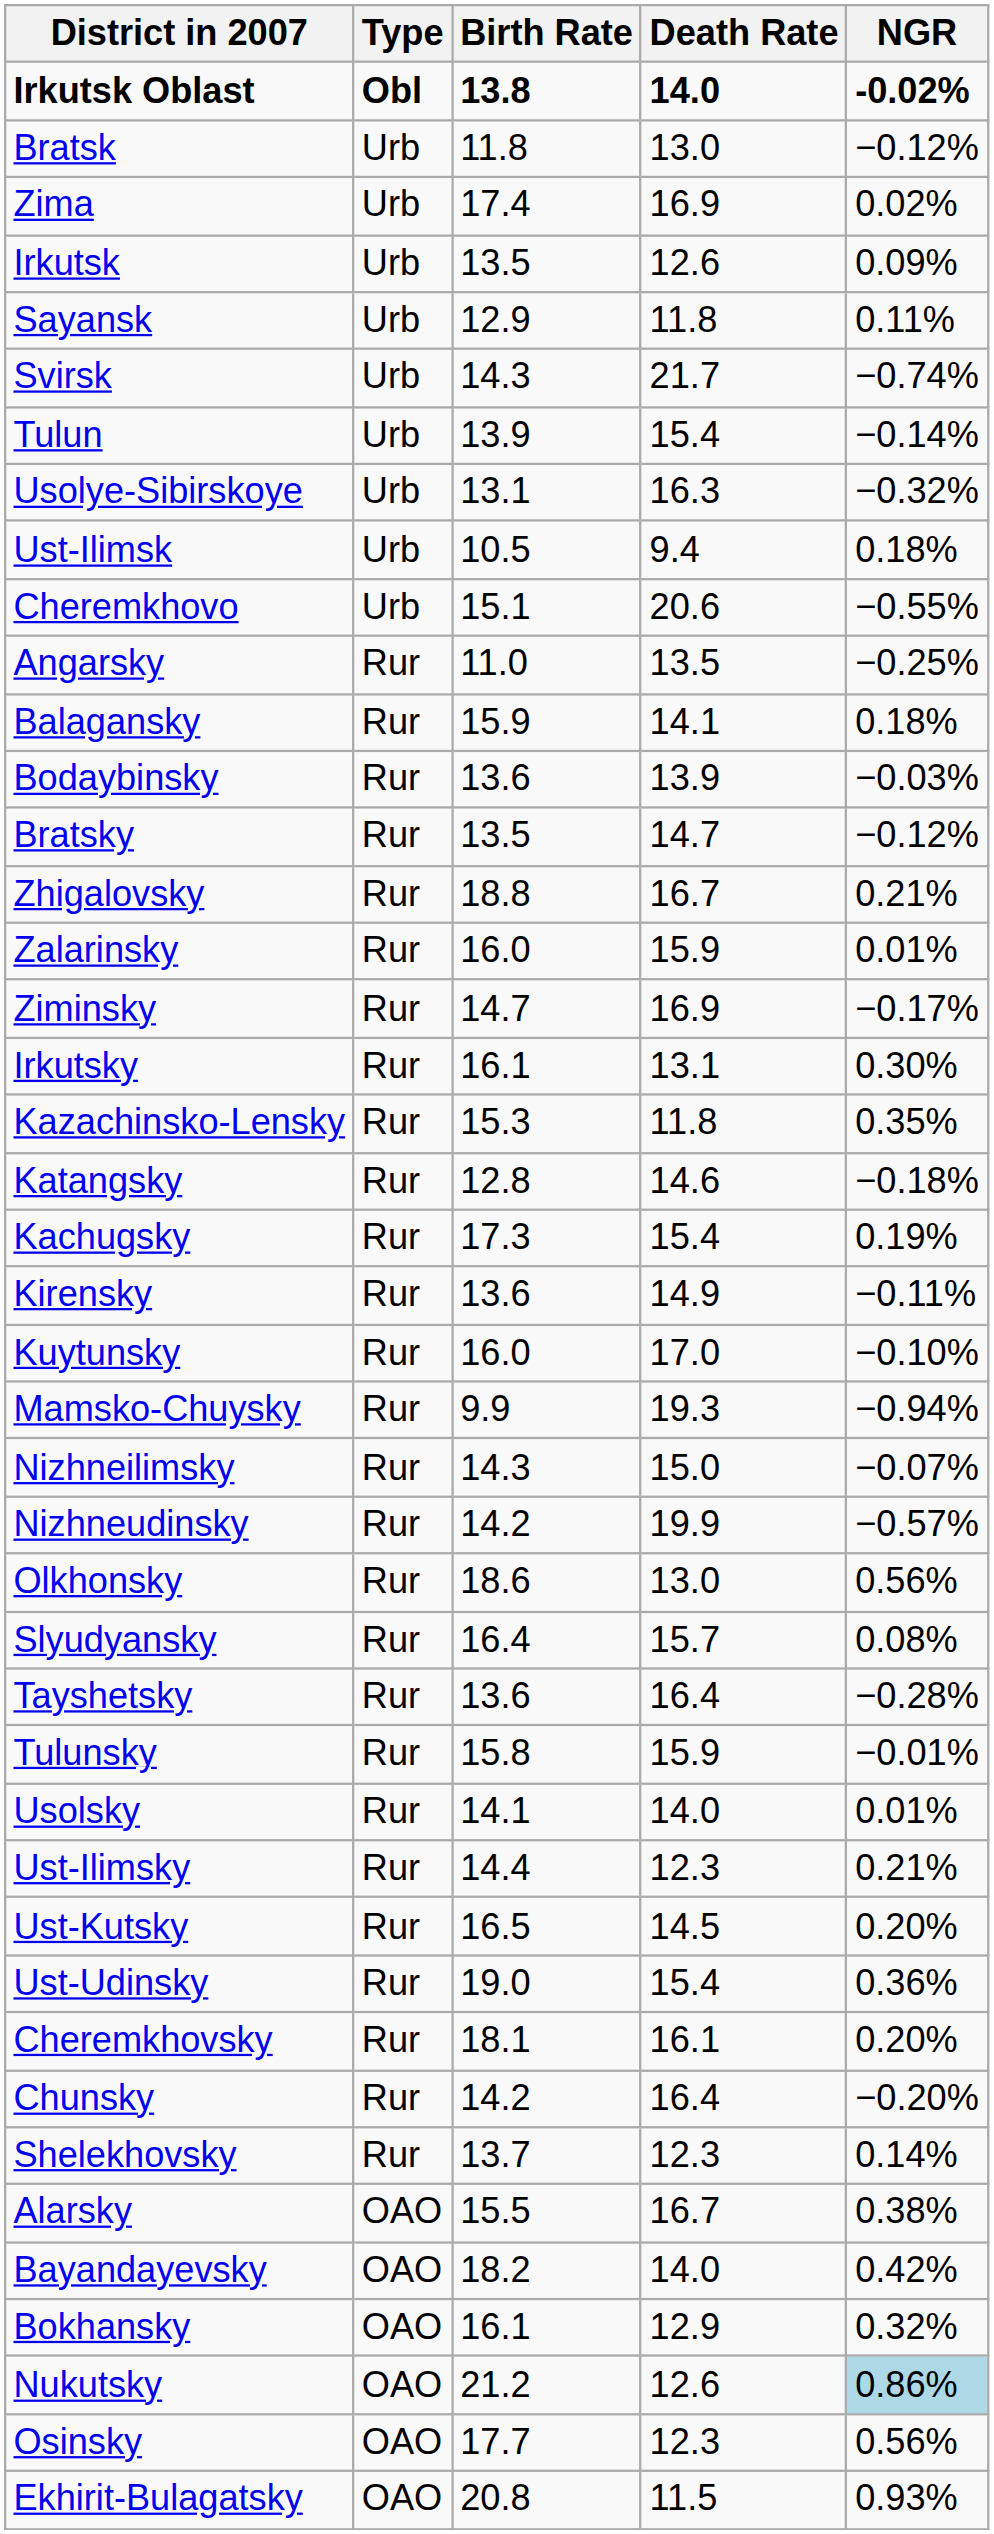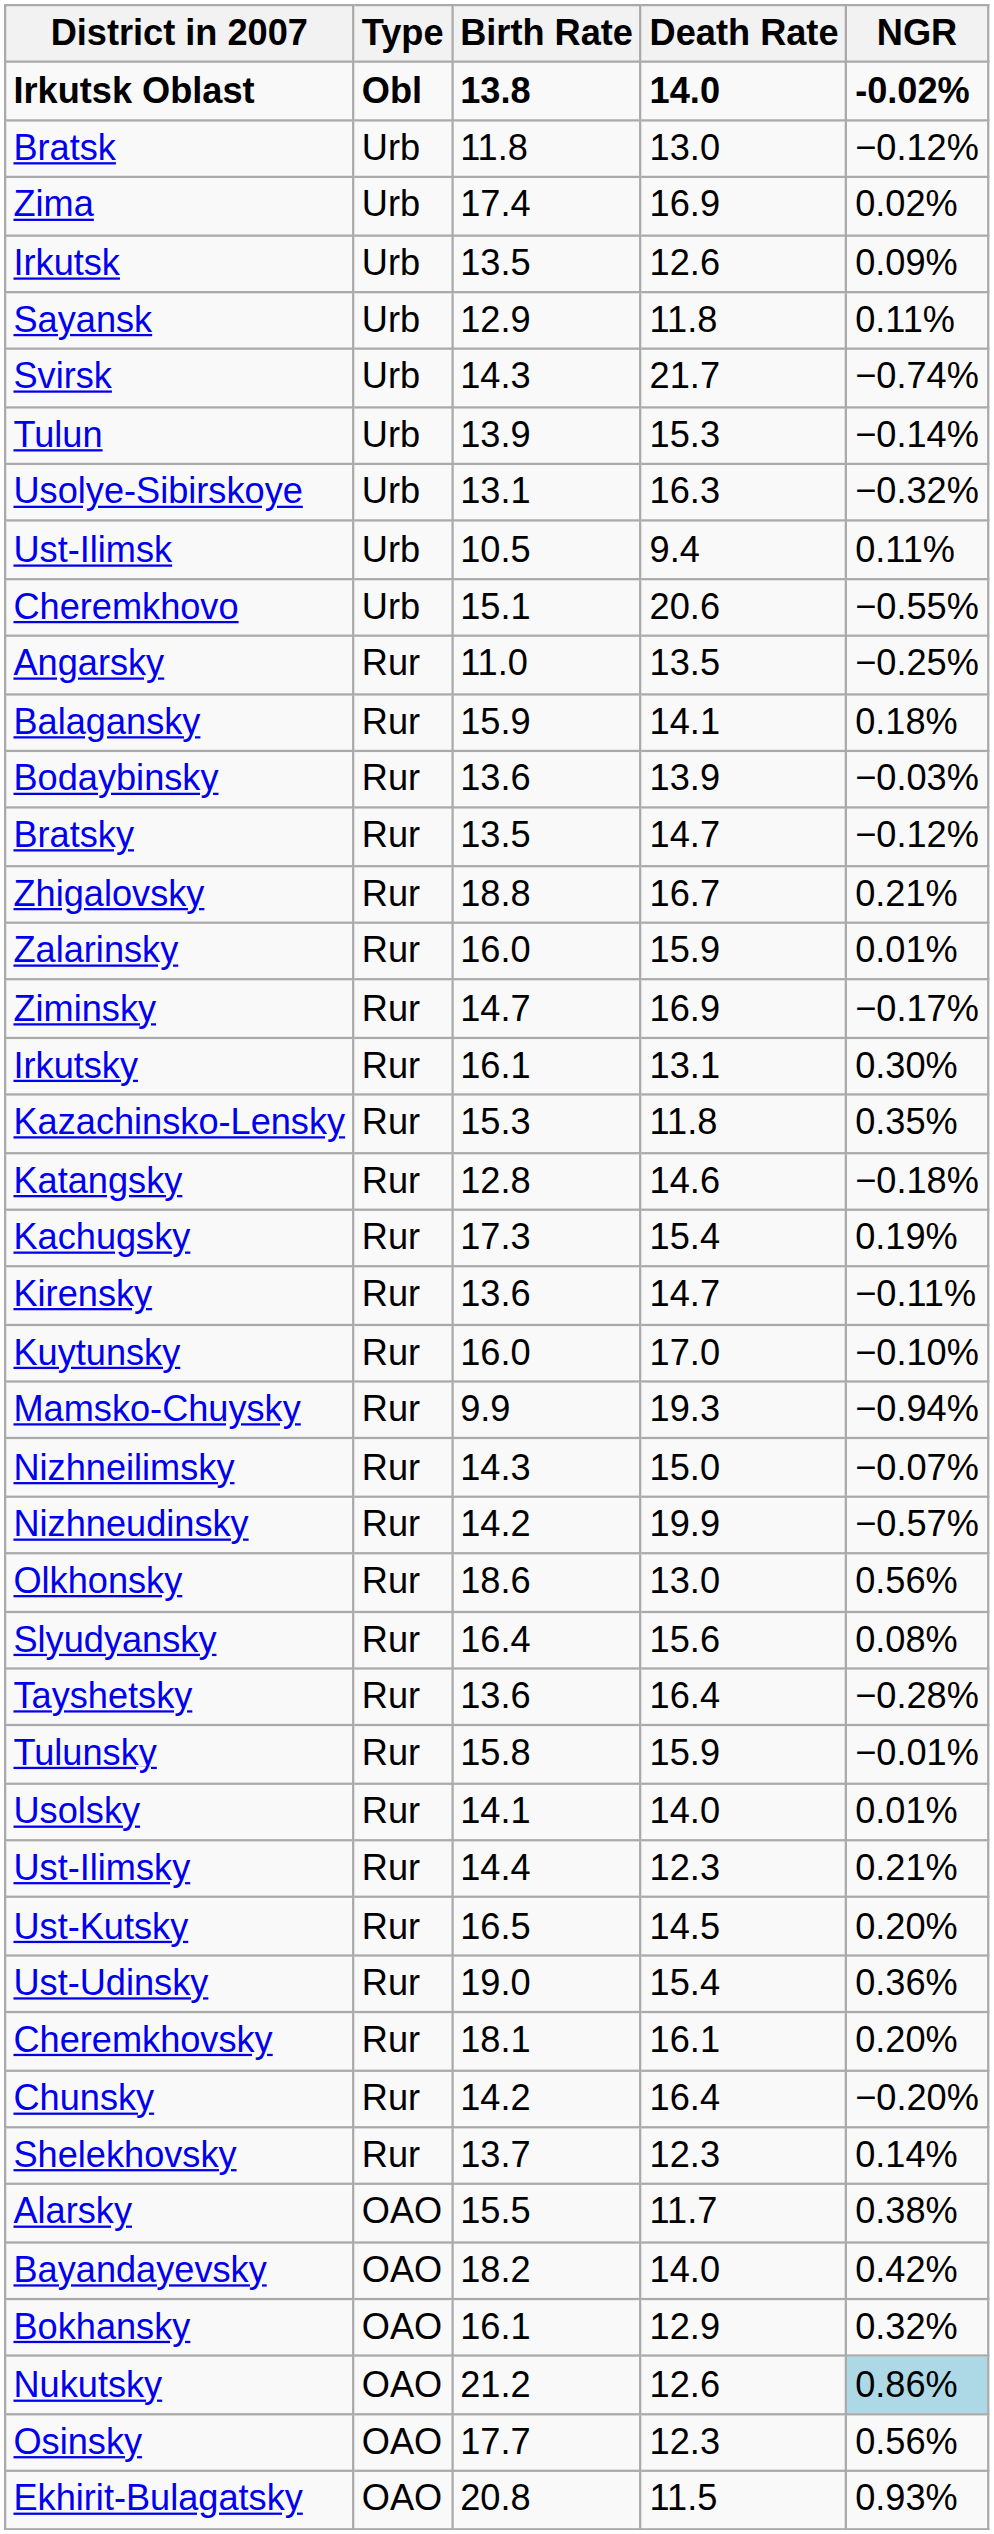 <table class="wikitable sortable mw-collapsible mw-collapsed">
 <tr>
 <th><strong>District in 2007</strong></th>
 <th><strong>Type</strong></th>
 <th><strong>Birth Rate</strong></th>
 <th><strong>Death Rate</strong></th>
 <th><strong>NGR</strong></th>
 </tr>
 <tr --->
 <td><strong>Irkutsk Oblast</strong></td>
 <td><strong>Obl</strong></td>
 <td><strong>13.8</strong></td>
 <td><strong>14.0</strong></td>
 <td><strong> -0.02%</strong></td>
 </tr>
 <tr --->
 <td><a href='#'>Bratsk</a></td>
 <td>Urb</td>
 <td>11.8</td>
 <td>13.0</td>
 <td>−0.12%</td>
 </tr>
 <tr --->
 <td><a href='#'>Zima</a></td>
 <td>Urb</td>
 <td>17.4</td>
 <td>16.9</td>
 <td>0.02%</td>
 </tr>
 <tr --->
 <td><a href='#'>Irkutsk</a></td>
 <td>Urb</td>
 <td>13.5</td>
 <td>12.6</td>
 <td>0.09%</td>
 </tr>
 <tr --->
 <td><a href='#'>Sayansk</a></td>
 <td>Urb</td>
 <td>12.9</td>
 <td>11.8</td>
 <td>0.11%</td>
 </tr>
 <tr --->
 <td><a href='#'>Svirsk</a></td>
 <td>Urb</td>
 <td>14.3</td>
 <td>21.7</td>
 <td>−0.74%</td>
 </tr>
 <tr --->
 <td><a href='#'>Tulun</a></td>
 <td>Urb</td>
 <td>13.9</td>
-<td>15.4</td>
+<td>15.3</td>
 <td>−0.14%</td>
 </tr>
 <tr --->
 <td><a href='#'>Usolye-Sibirskoye</a></td>
 <td>Urb</td>
 <td>13.1</td>
 <td>16.3</td>
 <td>−0.32%</td>
 </tr>
 <tr --->
 <td><a href='#'>Ust-Ilimsk</a></td>
 <td>Urb</td>
 <td>10.5</td>
 <td>9.4</td>
-<td>0.18%</td>
+<td>0.11%</td>
 </tr>
 <tr --->
 <td><a href='#'>Cheremkhovo</a></td>
 <td>Urb</td>
 <td>15.1</td>
 <td>20.6</td>
 <td>−0.55%</td>
 </tr>
 <tr --->
 <td><a href='#'>Angarsky</a></td>
 <td>Rur</td>
 <td>11.0</td>
 <td>13.5</td>
 <td>−0.25%</td>
 </tr>
 <tr --->
 <td><a href='#'>Balagansky</a></td>
 <td>Rur</td>
 <td>15.9</td>
 <td>14.1</td>
 <td>0.18%</td>
 </tr>
 <tr --->
 <td><a href='#'>Bodaybinsky</a></td>
 <td>Rur</td>
 <td>13.6</td>
 <td>13.9</td>
 <td>−0.03%</td>
 </tr>
 <tr --->
 <td><a href='#'>Bratsky</a></td>
 <td>Rur</td>
 <td>13.5</td>
 <td>14.7</td>
 <td>−0.12%</td>
 </tr>
 <tr --->
 <td><a href='#'>Zhigalovsky</a></td>
 <td>Rur</td>
 <td>18.8</td>
 <td>16.7</td>
 <td>0.21%</td>
 </tr>
 <tr --->
 <td><a href='#'>Zalarinsky</a></td>
 <td>Rur</td>
 <td>16.0</td>
 <td>15.9</td>
 <td>0.01%</td>
 </tr>
 <tr --->
 <td><a href='#'>Ziminsky</a></td>
 <td>Rur</td>
 <td>14.7</td>
 <td>16.9</td>
 <td>−0.17%</td>
 </tr>
 <tr --->
 <td><a href='#'>Irkutsky</a></td>
 <td>Rur</td>
 <td>16.1</td>
 <td>13.1</td>
 <td>0.30%</td>
 </tr>
 <tr --->
 <td><a href='#'>Kazachinsko-Lensky</a></td>
 <td>Rur</td>
 <td>15.3</td>
 <td>11.8</td>
 <td>0.35%</td>
 </tr>
 <tr --->
 <td><a href='#'>Katangsky</a></td>
 <td>Rur</td>
 <td>12.8</td>
 <td>14.6</td>
 <td>−0.18%</td>
 </tr>
 <tr --->
 <td><a href='#'>Kachugsky</a></td>
 <td>Rur</td>
 <td>17.3</td>
 <td>15.4</td>
 <td>0.19%</td>
 </tr>
 <tr --->
 <td><a href='#'>Kirensky</a></td>
 <td>Rur</td>
 <td>13.6</td>
-<td>14.9</td>
+<td>14.7</td>
 <td>−0.11%</td>
 </tr>
 <tr --->
 <td><a href='#'>Kuytunsky</a></td>
 <td>Rur</td>
 <td>16.0</td>
 <td>17.0</td>
 <td>−0.10%</td>
 </tr>
 <tr --->
 <td><a href='#'>Mamsko-Chuysky</a></td>
 <td>Rur</td>
 <td>9.9</td>
 <td>19.3</td>
 <td>−0.94%</td>
 </tr>
 <tr --->
 <td><a href='#'>Nizhneilimsky</a></td>
 <td>Rur</td>
 <td>14.3</td>
 <td>15.0</td>
 <td>−0.07%</td>
 </tr>
 <tr --->
 <td><a href='#'>Nizhneudinsky</a></td>
 <td>Rur</td>
 <td>14.2</td>
 <td>19.9</td>
 <td>−0.57%</td>
 </tr>
 <tr --->
 <td><a href='#'>Olkhonsky</a></td>
 <td>Rur</td>
 <td>18.6</td>
 <td>13.0</td>
 <td>0.56%</td>
 </tr>
 <tr --->
 <td><a href='#'>Slyudyansky</a></td>
 <td>Rur</td>
 <td>16.4</td>
-<td>15.7</td>
+<td>15.6</td>
 <td>0.08%</td>
 </tr>
 <tr --->
 <td><a href='#'>Tayshetsky</a></td>
 <td>Rur</td>
 <td>13.6</td>
 <td>16.4</td>
 <td>−0.28%</td>
 </tr>
 <tr --->
 <td><a href='#'>Tulunsky</a></td>
 <td>Rur</td>
 <td>15.8</td>
 <td>15.9</td>
 <td>−0.01%</td>
 </tr>
 <tr --->
 <td><a href='#'>Usolsky</a></td>
 <td>Rur</td>
 <td>14.1</td>
 <td>14.0</td>
 <td>0.01%</td>
 </tr>
 <tr --->
 <td><a href='#'>Ust-Ilimsky</a></td>
 <td>Rur</td>
 <td>14.4</td>
 <td>12.3</td>
 <td>0.21%</td>
 </tr>
 <tr --->
 <td><a href='#'>Ust-Kutsky</a></td>
 <td>Rur</td>
 <td>16.5</td>
 <td>14.5</td>
 <td>0.20%</td>
 </tr>
 <tr --->
 <td><a href='#'>Ust-Udinsky</a></td>
 <td>Rur</td>
 <td>19.0</td>
 <td>15.4</td>
 <td>0.36%</td>
 </tr>
 <tr --->
 <td><a href='#'>Cheremkhovsky</a></td>
 <td>Rur</td>
 <td>18.1</td>
 <td>16.1</td>
 <td>0.20%</td>
 </tr>
 <tr --->
 <td><a href='#'>Chunsky</a></td>
 <td>Rur</td>
 <td>14.2</td>
 <td>16.4</td>
 <td>−0.20%</td>
 </tr>
 <tr --->
 <td><a href='#'>Shelekhovsky</a></td>
 <td>Rur</td>
 <td>13.7</td>
 <td>12.3</td>
 <td>0.14%</td>
 </tr>
 <tr --->
 <td><a href='#'>Alarsky</a></td>
 <td>OAO</td>
 <td>15.5</td>
-<td>16.7</td>
+<td>11.7</td>
 <td>0.38%</td>
 </tr>
 <tr --->
 <td><a href='#'>Bayandayevsky</a></td>
 <td>OAO</td>
 <td>18.2</td>
 <td>14.0</td>
 <td>0.42%</td>
 </tr>
 <tr --->
 <td><a href='#'>Bokhansky</a></td>
 <td>OAO</td>
 <td>16.1</td>
 <td>12.9</td>
 <td>0.32%</td>
 </tr>
 <tr --->
 <td><a href='#'>Nukutsky</a></td>
 <td>OAO</td>
 <td>21.2</td>
 <td>12.6</td>
 <td style="background: lightblue;">0.86%</td>
 </tr>
 <tr --->
 <td><a href='#'>Osinsky</a></td>
 <td>OAO</td>
 <td>17.7</td>
 <td>12.3</td>
 <td>0.56%</td>
 </tr>
 <tr --->
 <td><a href='#'>Ekhirit-Bulagatsky</a></td>
 <td>OAO</td>
 <td>20.8</td>
 <td>11.5</td>
 <td>0.93%</td>
 </tr>
 <tr --->
 </tr>
 </table>
